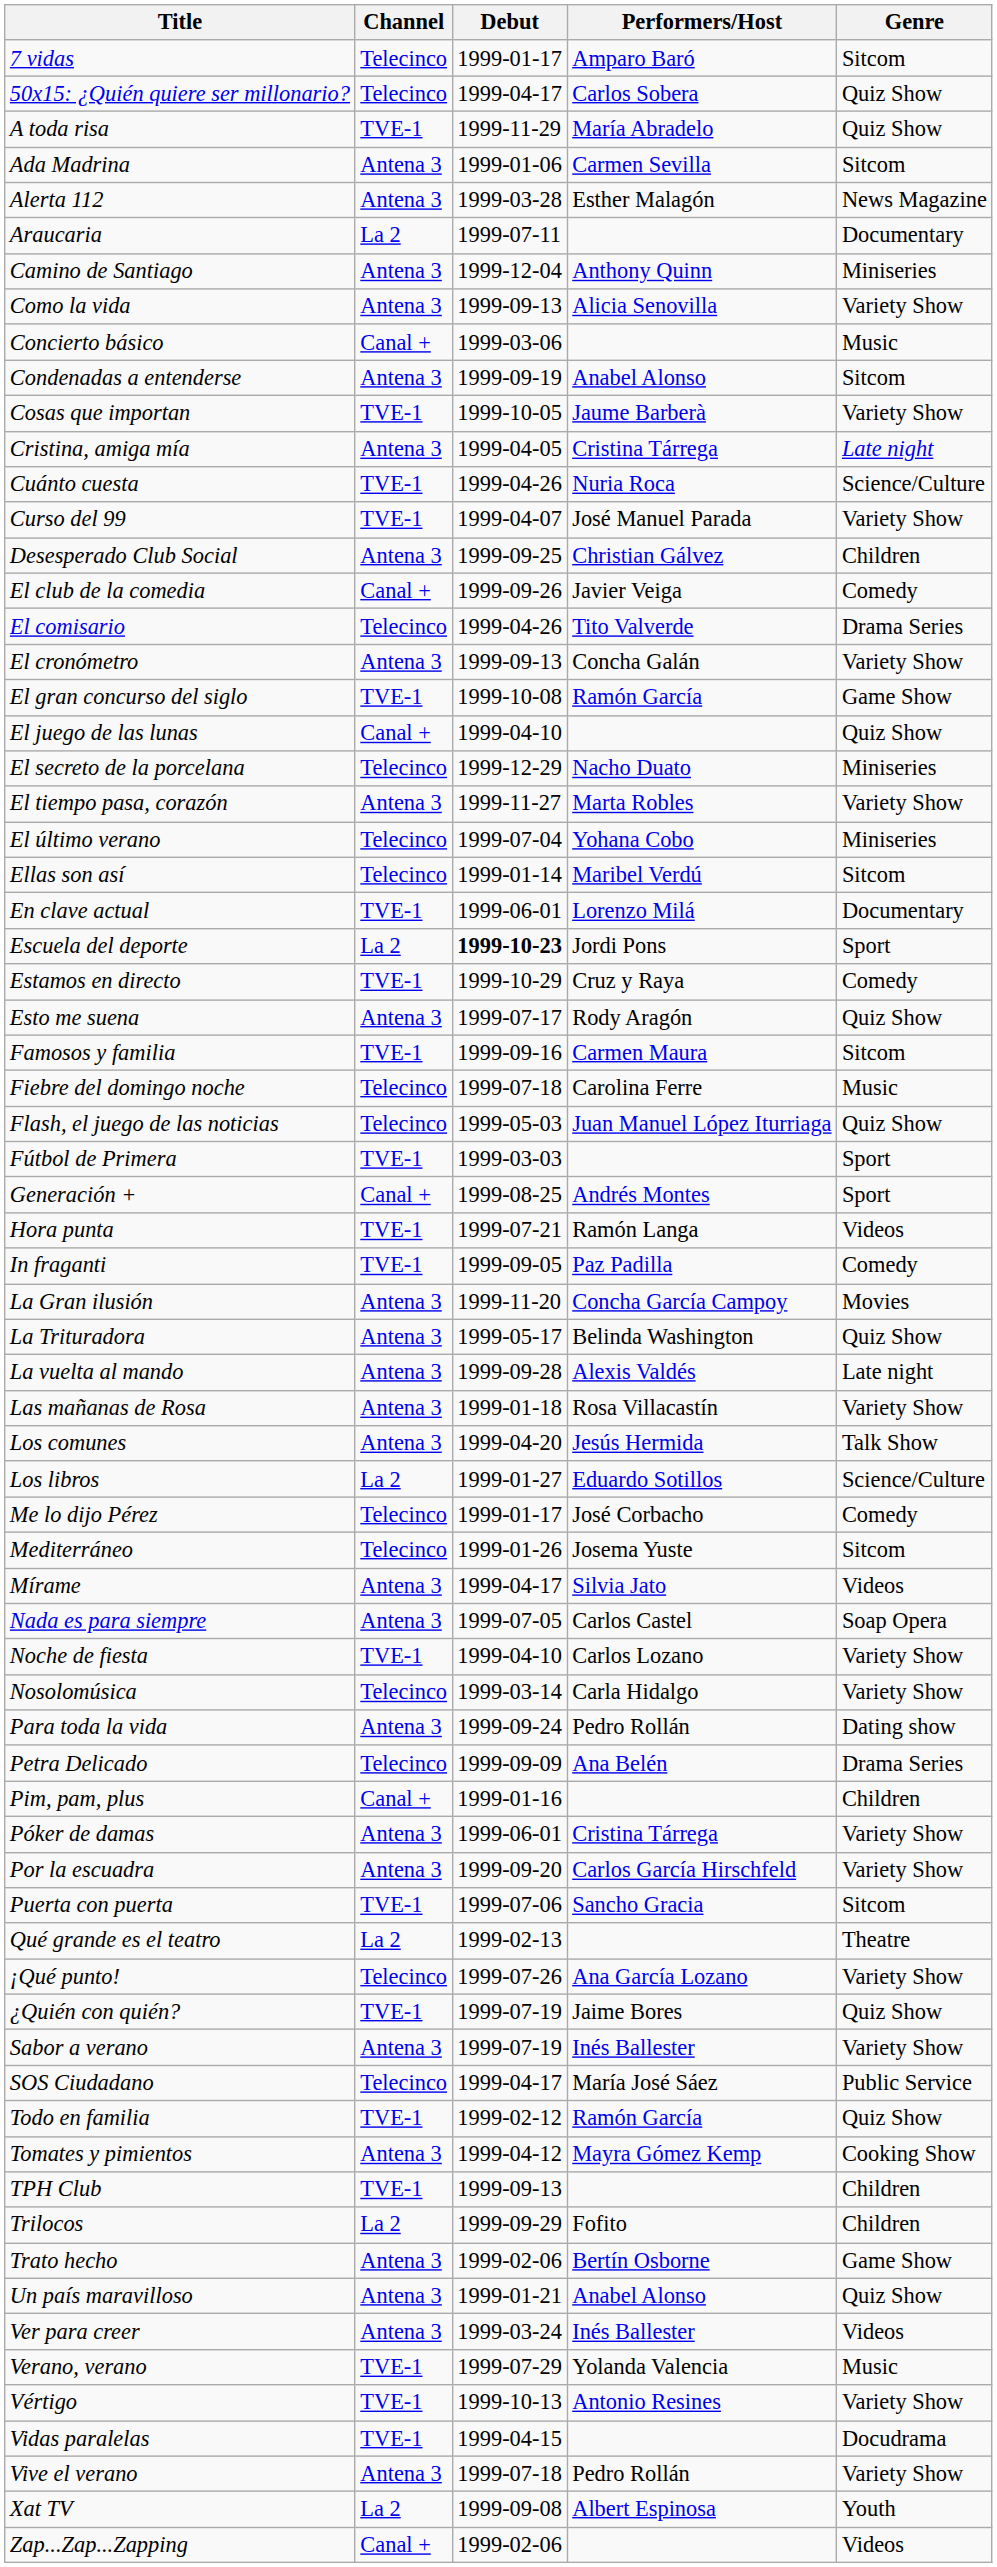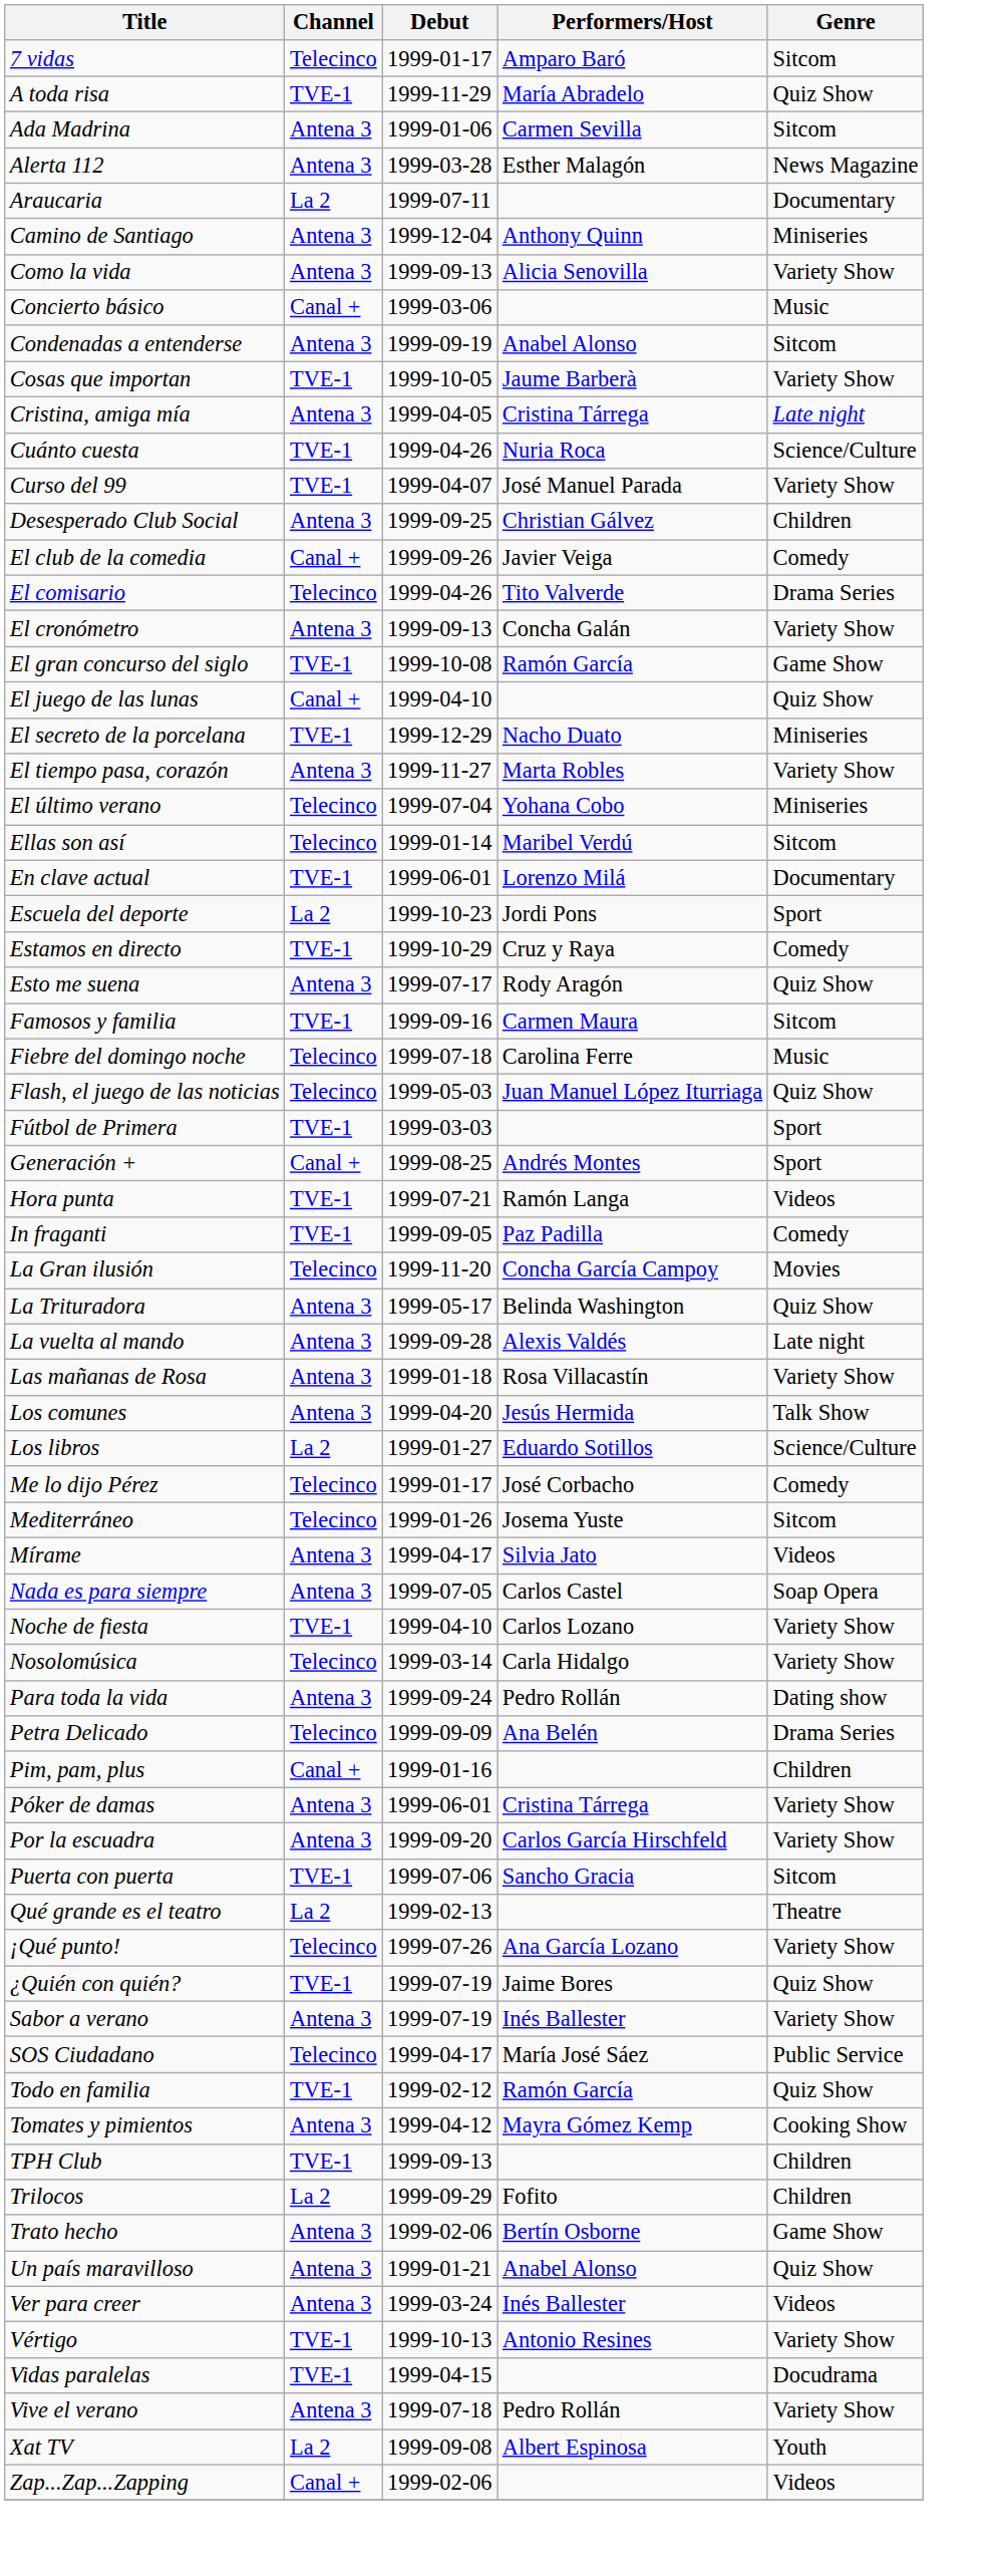 <table class="wikitable sortable">
 <tr>
 <th>Title</th>
 <th>Channel</th>
 <th>Debut</th>
 <th>Performers/Host</th>
 <th>Genre</th>
 </tr>
 <tr>
 <td><em><a href='#'>7 vidas</a></em></td>
 <td><a href='#'>Telecinco</a></td>
 <td>1999-01-17</td>
 <td><a href='#'>Amparo Baró</a></td>
 <td>Sitcom</td>
-</tr>
-<tr>
-<td><em><a href='#'>50x15: ¿Quién quiere ser millonario?</a></em></td>
-<td><a href='#'>Telecinco</a></td>
-<td>1999-04-17</td>
-<td><a href='#'>Carlos Sobera</a></td>
-<td>Quiz Show</td>
 </tr>
 <tr>
 <td><em>A toda risa</em></td>
 <td><a href='#'>TVE-1</a></td>
 <td>1999-11-29</td>
 <td><a href='#'>María Abradelo</a></td>
 <td>Quiz Show</td>
 </tr>
 <tr>
 <td><em>Ada Madrina </em></td>
 <td><a href='#'>Antena 3</a></td>
 <td>1999-01-06</td>
 <td><a href='#'>Carmen Sevilla</a></td>
 <td>Sitcom</td>
 </tr>
 <tr>
 <td><em>Alerta 112</em></td>
 <td><a href='#'>Antena 3</a></td>
 <td>1999-03-28</td>
 <td>Esther Malagón</td>
 <td>News Magazine</td>
 </tr>
 <tr>
 <td><em>Araucaria</em></td>
 <td><a href='#'>La 2</a></td>
 <td>1999-07-11</td>
 <td></td>
 <td>Documentary</td>
 </tr>
 <tr>
 <td><em>Camino de Santiago</em></td>
 <td><a href='#'>Antena 3</a></td>
 <td>1999-12-04</td>
 <td><a href='#'>Anthony Quinn</a></td>
 <td>Miniseries</td>
 </tr>
 <tr>
 <td><em>Como la vida</em></td>
 <td><a href='#'>Antena 3</a></td>
 <td>1999-09-13</td>
 <td><a href='#'>Alicia Senovilla</a></td>
 <td>Variety Show</td>
 </tr>
 <tr>
 <td><em>Concierto básico</em></td>
 <td><a href='#'>Canal +</a></td>
 <td>1999-03-06</td>
 <td></td>
 <td>Music</td>
 </tr>
 <tr>
 <td><em>Condenadas a entenderse </em></td>
 <td><a href='#'>Antena 3</a></td>
 <td>1999-09-19</td>
 <td><a href='#'>Anabel Alonso</a></td>
 <td>Sitcom</td>
 </tr>
 <tr>
 <td><em>Cosas que importan</em></td>
 <td><a href='#'>TVE-1</a></td>
 <td>1999-10-05</td>
 <td><a href='#'>Jaume Barberà</a></td>
 <td>Variety Show</td>
 </tr>
 <tr>
 <td><em>Cristina, amiga mía </em></td>
 <td><a href='#'>Antena 3</a></td>
 <td>1999-04-05</td>
 <td><a href='#'>Cristina Tárrega</a></td>
 <td><em><a href='#'>Late night</a></em></td>
 </tr>
 <tr>
 <td><em>Cuánto cuesta</em></td>
 <td><a href='#'>TVE-1</a></td>
 <td>1999-04-26</td>
 <td><a href='#'>Nuria Roca</a></td>
 <td>Science/Culture</td>
 </tr>
 <tr>
 <td><em>Curso del 99 </em></td>
 <td><a href='#'>TVE-1</a></td>
 <td>1999-04-07</td>
 <td>José Manuel Parada</td>
 <td>Variety Show</td>
 </tr>
 <tr>
 <td><em>Desesperado Club Social</em></td>
 <td><a href='#'>Antena 3</a></td>
 <td>1999-09-25</td>
 <td><a href='#'>Christian Gálvez</a></td>
 <td>Children</td>
 </tr>
 <tr>
 <td><em>El club de la comedia</em></td>
 <td><a href='#'>Canal +</a></td>
 <td>1999-09-26</td>
 <td>Javier Veiga</td>
 <td>Comedy</td>
 </tr>
 <tr>
 <td><em><a href='#'>El comisario</a></em></td>
 <td><a href='#'>Telecinco</a></td>
 <td>1999-04-26</td>
 <td><a href='#'>Tito Valverde</a></td>
 <td>Drama Series</td>
 </tr>
 <tr>
 <td><em>El cronómetro</em></td>
 <td><a href='#'>Antena 3</a></td>
 <td>1999-09-13</td>
 <td>Concha Galán</td>
 <td>Variety Show</td>
 </tr>
 <tr>
 <td><em>El gran concurso del siglo</em></td>
 <td><a href='#'>TVE-1</a></td>
 <td>1999-10-08</td>
 <td><a href='#'>Ramón García</a></td>
 <td>Game Show</td>
 </tr>
 <tr>
 <td><em>El juego de las lunas</em></td>
 <td><a href='#'>Canal +</a></td>
 <td>1999-04-10</td>
 <td></td>
 <td>Quiz Show</td>
 </tr>
 <tr>
 <td><em>El secreto de la porcelana</em></td>
-<td><a href='#'>Telecinco</a></td>
+<td><a href='#'>TVE-1</a></td>
 <td>1999-12-29</td>
 <td><a href='#'>Nacho Duato</a></td>
 <td>Miniseries</td>
 </tr>
 <tr>
 <td><em>El tiempo pasa, corazón</em></td>
 <td><a href='#'>Antena 3</a></td>
 <td>1999-11-27</td>
 <td><a href='#'>Marta Robles</a></td>
 <td>Variety Show</td>
 </tr>
 <tr>
 <td><em>El último verano</em></td>
 <td><a href='#'>Telecinco</a></td>
 <td>1999-07-04</td>
 <td><a href='#'>Yohana Cobo</a></td>
 <td>Miniseries</td>
 </tr>
 <tr>
 <td><em>Ellas son así </em></td>
 <td><a href='#'>Telecinco</a></td>
 <td>1999-01-14</td>
 <td><a href='#'>Maribel Verdú</a></td>
 <td>Sitcom</td>
 </tr>
 <tr>
 <td><em>En clave actual</em></td>
 <td><a href='#'>TVE-1</a></td>
 <td>1999-06-01</td>
 <td><a href='#'>Lorenzo Milá</a></td>
 <td>Documentary</td>
 </tr>
 <tr>
 <td><em>Escuela del deporte</em></td>
 <td><a href='#'>La 2</a></td>
-<td><strong>1999-10-23</strong></td>
+<td>1999-10-23</td>
 <td>Jordi Pons</td>
 <td>Sport</td>
 </tr>
 <tr>
 <td><em>Estamos en directo </em></td>
 <td><a href='#'>TVE-1</a></td>
 <td>1999-10-29</td>
 <td>Cruz y Raya</td>
 <td>Comedy</td>
 </tr>
 <tr>
 <td><em>Esto me suena </em></td>
 <td><a href='#'>Antena 3</a></td>
 <td>1999-07-17</td>
 <td>Rody Aragón</td>
 <td>Quiz Show</td>
 </tr>
 <tr>
 <td><em>Famosos y familia</em></td>
 <td><a href='#'>TVE-1</a></td>
 <td>1999-09-16</td>
 <td><a href='#'>Carmen Maura</a></td>
 <td>Sitcom</td>
 </tr>
 <tr>
 <td><em>Fiebre del domingo noche </em></td>
 <td><a href='#'>Telecinco</a></td>
 <td>1999-07-18</td>
 <td>Carolina Ferre</td>
 <td>Music</td>
 </tr>
 <tr>
 <td><em>Flash, el juego de las noticias </em></td>
 <td><a href='#'>Telecinco</a></td>
 <td>1999-05-03</td>
 <td><a href='#'>Juan Manuel López Iturriaga</a></td>
 <td>Quiz Show</td>
 </tr>
 <tr>
 <td><em>Fútbol de Primera</em></td>
 <td><a href='#'>TVE-1</a></td>
 <td>1999-03-03</td>
 <td></td>
 <td>Sport</td>
 </tr>
 <tr>
 <td><em>Generación +</em></td>
 <td><a href='#'>Canal +</a></td>
 <td>1999-08-25</td>
 <td><a href='#'>Andrés Montes</a></td>
 <td>Sport</td>
 </tr>
 <tr>
 <td><em>Hora punta</em></td>
 <td><a href='#'>TVE-1</a></td>
 <td>1999-07-21</td>
 <td>Ramón Langa</td>
 <td>Videos</td>
 </tr>
 <tr>
 <td><em>In fraganti</em></td>
 <td><a href='#'>TVE-1</a></td>
 <td>1999-09-05</td>
 <td><a href='#'>Paz Padilla</a></td>
 <td>Comedy</td>
 </tr>
 <tr>
 <td><em>La Gran ilusión</em></td>
-<td><a href='#'>Antena 3</a></td>
+<td><a href='#'>Telecinco</a></td>
 <td>1999-11-20</td>
 <td><a href='#'>Concha García Campoy</a></td>
 <td>Movies</td>
 </tr>
 <tr>
 <td><em>La Trituradora</em></td>
 <td><a href='#'>Antena 3</a></td>
 <td>1999-05-17</td>
 <td>Belinda Washington</td>
 <td>Quiz Show</td>
 </tr>
 <tr>
 <td><em>La vuelta al mando</em></td>
 <td><a href='#'>Antena 3</a></td>
 <td>1999-09-28</td>
 <td><a href='#'>Alexis Valdés</a></td>
 <td>Late night</td>
 </tr>
 <tr>
 <td><em>Las mañanas de Rosa</em></td>
 <td><a href='#'>Antena 3</a></td>
 <td>1999-01-18</td>
 <td>Rosa Villacastín</td>
 <td>Variety Show</td>
 </tr>
 <tr>
 <td><em>Los comunes</em></td>
 <td><a href='#'>Antena 3</a></td>
 <td>1999-04-20</td>
 <td><a href='#'>Jesús Hermida</a></td>
 <td>Talk Show</td>
 </tr>
 <tr>
 <td><em>Los libros</em></td>
 <td><a href='#'>La 2</a></td>
 <td>1999-01-27</td>
 <td><a href='#'>Eduardo Sotillos</a></td>
 <td>Science/Culture</td>
 </tr>
 <tr>
 <td><em>Me lo dijo Pérez </em></td>
 <td><a href='#'>Telecinco</a></td>
 <td>1999-01-17</td>
 <td>José Corbacho</td>
 <td>Comedy</td>
 </tr>
 <tr>
 <td><em>Mediterráneo</em></td>
 <td><a href='#'>Telecinco</a></td>
 <td>1999-01-26</td>
 <td>Josema Yuste</td>
 <td>Sitcom</td>
 </tr>
 <tr>
 <td><em>Mírame </em></td>
 <td><a href='#'>Antena 3</a></td>
 <td>1999-04-17</td>
 <td><a href='#'>Silvia Jato</a></td>
 <td>Videos</td>
 </tr>
 <tr>
 <td><em><a href='#'>Nada es para siempre</a></em></td>
 <td><a href='#'>Antena 3</a></td>
 <td>1999-07-05</td>
 <td>Carlos Castel</td>
 <td>Soap Opera</td>
 </tr>
 <tr>
 <td><em>Noche de fiesta</em></td>
 <td><a href='#'>TVE-1</a></td>
 <td>1999-04-10</td>
 <td>Carlos Lozano</td>
 <td>Variety Show</td>
 </tr>
 <tr>
 <td><em>Nosolomúsica</em></td>
 <td><a href='#'>Telecinco</a></td>
 <td>1999-03-14</td>
 <td>Carla Hidalgo</td>
 <td>Variety Show</td>
 </tr>
 <tr>
 <td><em>Para toda la vida </em></td>
 <td><a href='#'>Antena 3</a></td>
 <td>1999-09-24</td>
 <td>Pedro Rollán</td>
 <td>Dating show</td>
 </tr>
 <tr>
 <td><em>Petra Delicado </em></td>
 <td><a href='#'>Telecinco</a></td>
 <td>1999-09-09</td>
 <td><a href='#'>Ana Belén</a></td>
 <td>Drama Series</td>
 </tr>
 <tr>
 <td><em>Pim, pam, plus</em></td>
 <td><a href='#'>Canal +</a></td>
 <td>1999-01-16</td>
 <td></td>
 <td>Children</td>
 </tr>
 <tr>
 <td><em>Póker de damas </em></td>
 <td><a href='#'>Antena 3</a></td>
 <td>1999-06-01</td>
 <td><a href='#'>Cristina Tárrega</a></td>
 <td>Variety Show</td>
 </tr>
 <tr>
 <td><em>Por la escuadra </em></td>
 <td><a href='#'>Antena 3</a></td>
 <td>1999-09-20</td>
 <td><a href='#'>Carlos García Hirschfeld</a></td>
 <td>Variety Show</td>
 </tr>
 <tr>
 <td><em>Puerta con puerta</em></td>
 <td><a href='#'>TVE-1</a></td>
 <td>1999-07-06</td>
 <td><a href='#'>Sancho Gracia</a></td>
 <td>Sitcom</td>
 </tr>
 <tr>
 <td><em>Qué grande es el teatro</em></td>
 <td><a href='#'>La 2</a></td>
 <td>1999-02-13</td>
 <td></td>
 <td>Theatre</td>
 </tr>
 <tr>
 <td><em>¡Qué punto! </em></td>
 <td><a href='#'>Telecinco</a></td>
 <td>1999-07-26</td>
 <td><a href='#'>Ana García Lozano</a></td>
 <td>Variety Show</td>
 </tr>
 <tr>
 <td><em>¿Quién con quién? </em></td>
 <td><a href='#'>TVE-1</a></td>
 <td>1999-07-19</td>
 <td>Jaime Bores</td>
 <td>Quiz Show</td>
 </tr>
 <tr>
 <td><em>Sabor a verano </em></td>
 <td><a href='#'>Antena 3</a></td>
 <td>1999-07-19</td>
 <td><a href='#'>Inés Ballester</a></td>
 <td>Variety Show</td>
 </tr>
 <tr>
 <td><em>SOS Ciudadano</em></td>
 <td><a href='#'>Telecinco</a></td>
 <td>1999-04-17</td>
 <td>María José Sáez</td>
 <td>Public Service</td>
 </tr>
 <tr>
 <td><em>Todo en familia</em></td>
 <td><a href='#'>TVE-1</a></td>
 <td>1999-02-12</td>
 <td><a href='#'>Ramón García</a></td>
 <td>Quiz Show</td>
 </tr>
 <tr>
 <td><em>Tomates y pimientos </em></td>
 <td><a href='#'>Antena 3</a></td>
 <td>1999-04-12</td>
 <td><a href='#'>Mayra Gómez Kemp</a></td>
 <td>Cooking Show</td>
 </tr>
 <tr>
 <td><em>TPH Club</em></td>
 <td><a href='#'>TVE-1</a></td>
 <td>1999-09-13</td>
 <td></td>
 <td>Children</td>
 </tr>
 <tr>
 <td><em>Trilocos</em></td>
 <td><a href='#'>La 2</a></td>
 <td>1999-09-29</td>
 <td>Fofito</td>
 <td>Children</td>
 </tr>
 <tr>
 <td><em>Trato hecho </em></td>
 <td><a href='#'>Antena 3</a></td>
 <td>1999-02-06</td>
 <td><a href='#'>Bertín Osborne</a></td>
 <td>Game Show</td>
 </tr>
 <tr>
 <td><em>Un país maravilloso</em></td>
 <td><a href='#'>Antena 3</a></td>
 <td>1999-01-21</td>
 <td><a href='#'>Anabel Alonso</a></td>
 <td>Quiz Show</td>
 </tr>
 <tr>
 <td><em>Ver para creer </em></td>
 <td><a href='#'>Antena 3</a></td>
 <td>1999-03-24</td>
 <td><a href='#'>Inés Ballester</a></td>
 <td>Videos</td>
 </tr>
 <tr>
-<td><em>Verano, verano</em></td>
-<td><a href='#'>TVE-1</a></td>
-<td>1999-07-29</td>
-<td>Yolanda Valencia</td>
-<td>Music</td>
-</tr>
-<tr>
 <td><em>Vértigo </em></td>
 <td><a href='#'>TVE-1</a></td>
 <td>1999-10-13</td>
 <td><a href='#'>Antonio Resines</a></td>
 <td>Variety Show</td>
 </tr>
 <tr>
 <td><em>Vidas paralelas</em></td>
 <td><a href='#'>TVE-1</a></td>
 <td>1999-04-15</td>
 <td></td>
 <td>Docudrama</td>
 </tr>
 <tr>
 <td><em>Vive el verano</em></td>
 <td><a href='#'>Antena 3</a></td>
 <td>1999-07-18</td>
 <td>Pedro Rollán</td>
 <td>Variety Show</td>
 </tr>
 <tr>
 <td><em>Xat TV</em></td>
 <td><a href='#'>La 2</a></td>
 <td>1999-09-08</td>
 <td><a href='#'>Albert Espinosa</a></td>
 <td>Youth</td>
 </tr>
 <tr>
 <td><em>Zap...Zap...Zapping</em></td>
 <td><a href='#'>Canal +</a></td>
 <td>1999-02-06</td>
 <td></td>
 <td>Videos</td>
 </tr>
 <tr>
 </tr>
 </table>
